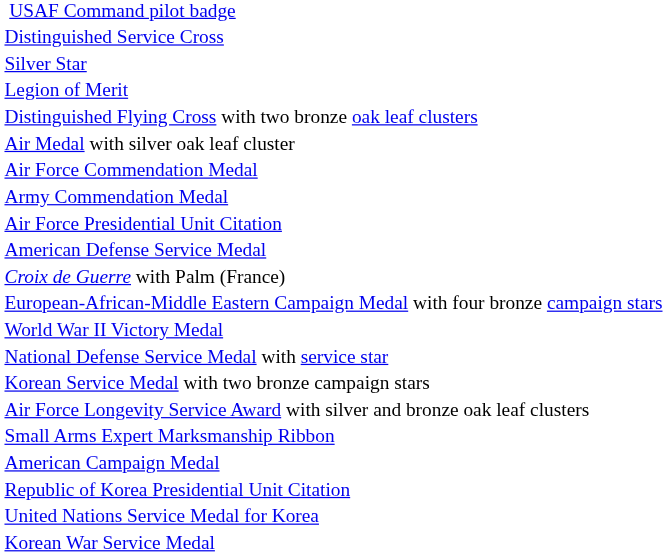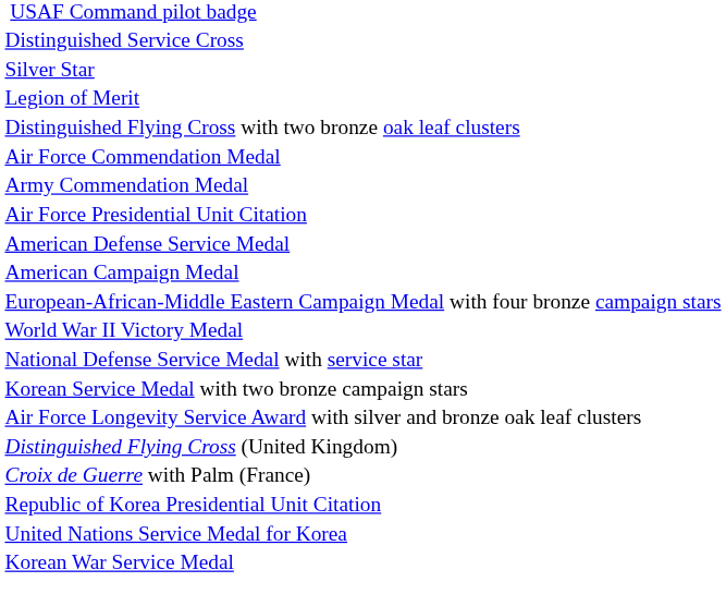 <table>
 <tr>
 <td colspan="2">  <a href='#'>USAF Command pilot badge</a></td>
 </tr>
 <tr>
 <td></td>
 <td><a href='#'>Distinguished Service Cross</a></td>
 </tr>
 <tr>
 <td></td>
 <td><a href='#'>Silver Star</a></td>
 </tr>
 <tr>
 <td></td>
 <td><a href='#'>Legion of Merit</a></td>
 </tr>
 <tr>
 <td></td>
 <td><a href='#'>Distinguished Flying Cross</a> with two bronze <a href='#'>oak leaf clusters</a></td>
 </tr>
 <tr>
 <td></td>
-<td><a href='#'>Air Medal</a> with silver oak leaf cluster</td>
-</tr>
-<tr>
-<td></td>
 <td><a href='#'>Air Force Commendation Medal</a></td>
 </tr>
 <tr>
 <td></td>
 <td><a href='#'>Army Commendation Medal</a></td>
 </tr>
 <tr>
 <td></td>
 <td><a href='#'>Air Force Presidential Unit Citation</a></td>
 </tr>
 <tr>
 <td></td>
 <td><a href='#'>American Defense Service Medal</a></td>
 </tr>
 <tr>
 <td></td>
-<td><em><a href='#'>Croix de Guerre</a></em> with Palm (France)</td>
+<td><a href='#'>American Campaign Medal</a></td>
 </tr>
 <tr>
 <td></td>
 <td><a href='#'>European-African-Middle Eastern Campaign Medal</a> with four bronze <a href='#'>campaign stars</a></td>
 </tr>
 <tr>
 <td></td>
 <td><a href='#'>World War II Victory Medal</a></td>
 </tr>
 <tr>
 <td></td>
 <td><a href='#'>National Defense Service Medal</a> with <a href='#'>service star</a></td>
 </tr>
 <tr>
 <td></td>
 <td><a href='#'>Korean Service Medal</a> with two bronze campaign stars</td>
 </tr>
 <tr>
 <td></td>
 <td><a href='#'>Air Force Longevity Service Award</a> with silver and bronze oak leaf clusters</td>
 </tr>
 <tr>
 <td></td>
-<td><a href='#'>Small Arms Expert Marksmanship Ribbon</a></td>
+<td><em><a href='#'>Distinguished Flying Cross</a></em> (United Kingdom)</td>
 </tr>
 <tr>
 <td></td>
-<td><a href='#'>American Campaign Medal</a></td>
+<td><em><a href='#'>Croix de Guerre</a></em> with Palm (France)</td>
 </tr>
 <tr>
 <td></td>
 <td><a href='#'>Republic of Korea Presidential Unit Citation</a></td>
 </tr>
 <tr>
 <td></td>
 <td><a href='#'>United Nations Service Medal for Korea</a></td>
 </tr>
 <tr>
 <td></td>
 <td><a href='#'>Korean War Service Medal</a></td>
 </tr>
 <tr>
 </tr>
 </table>
